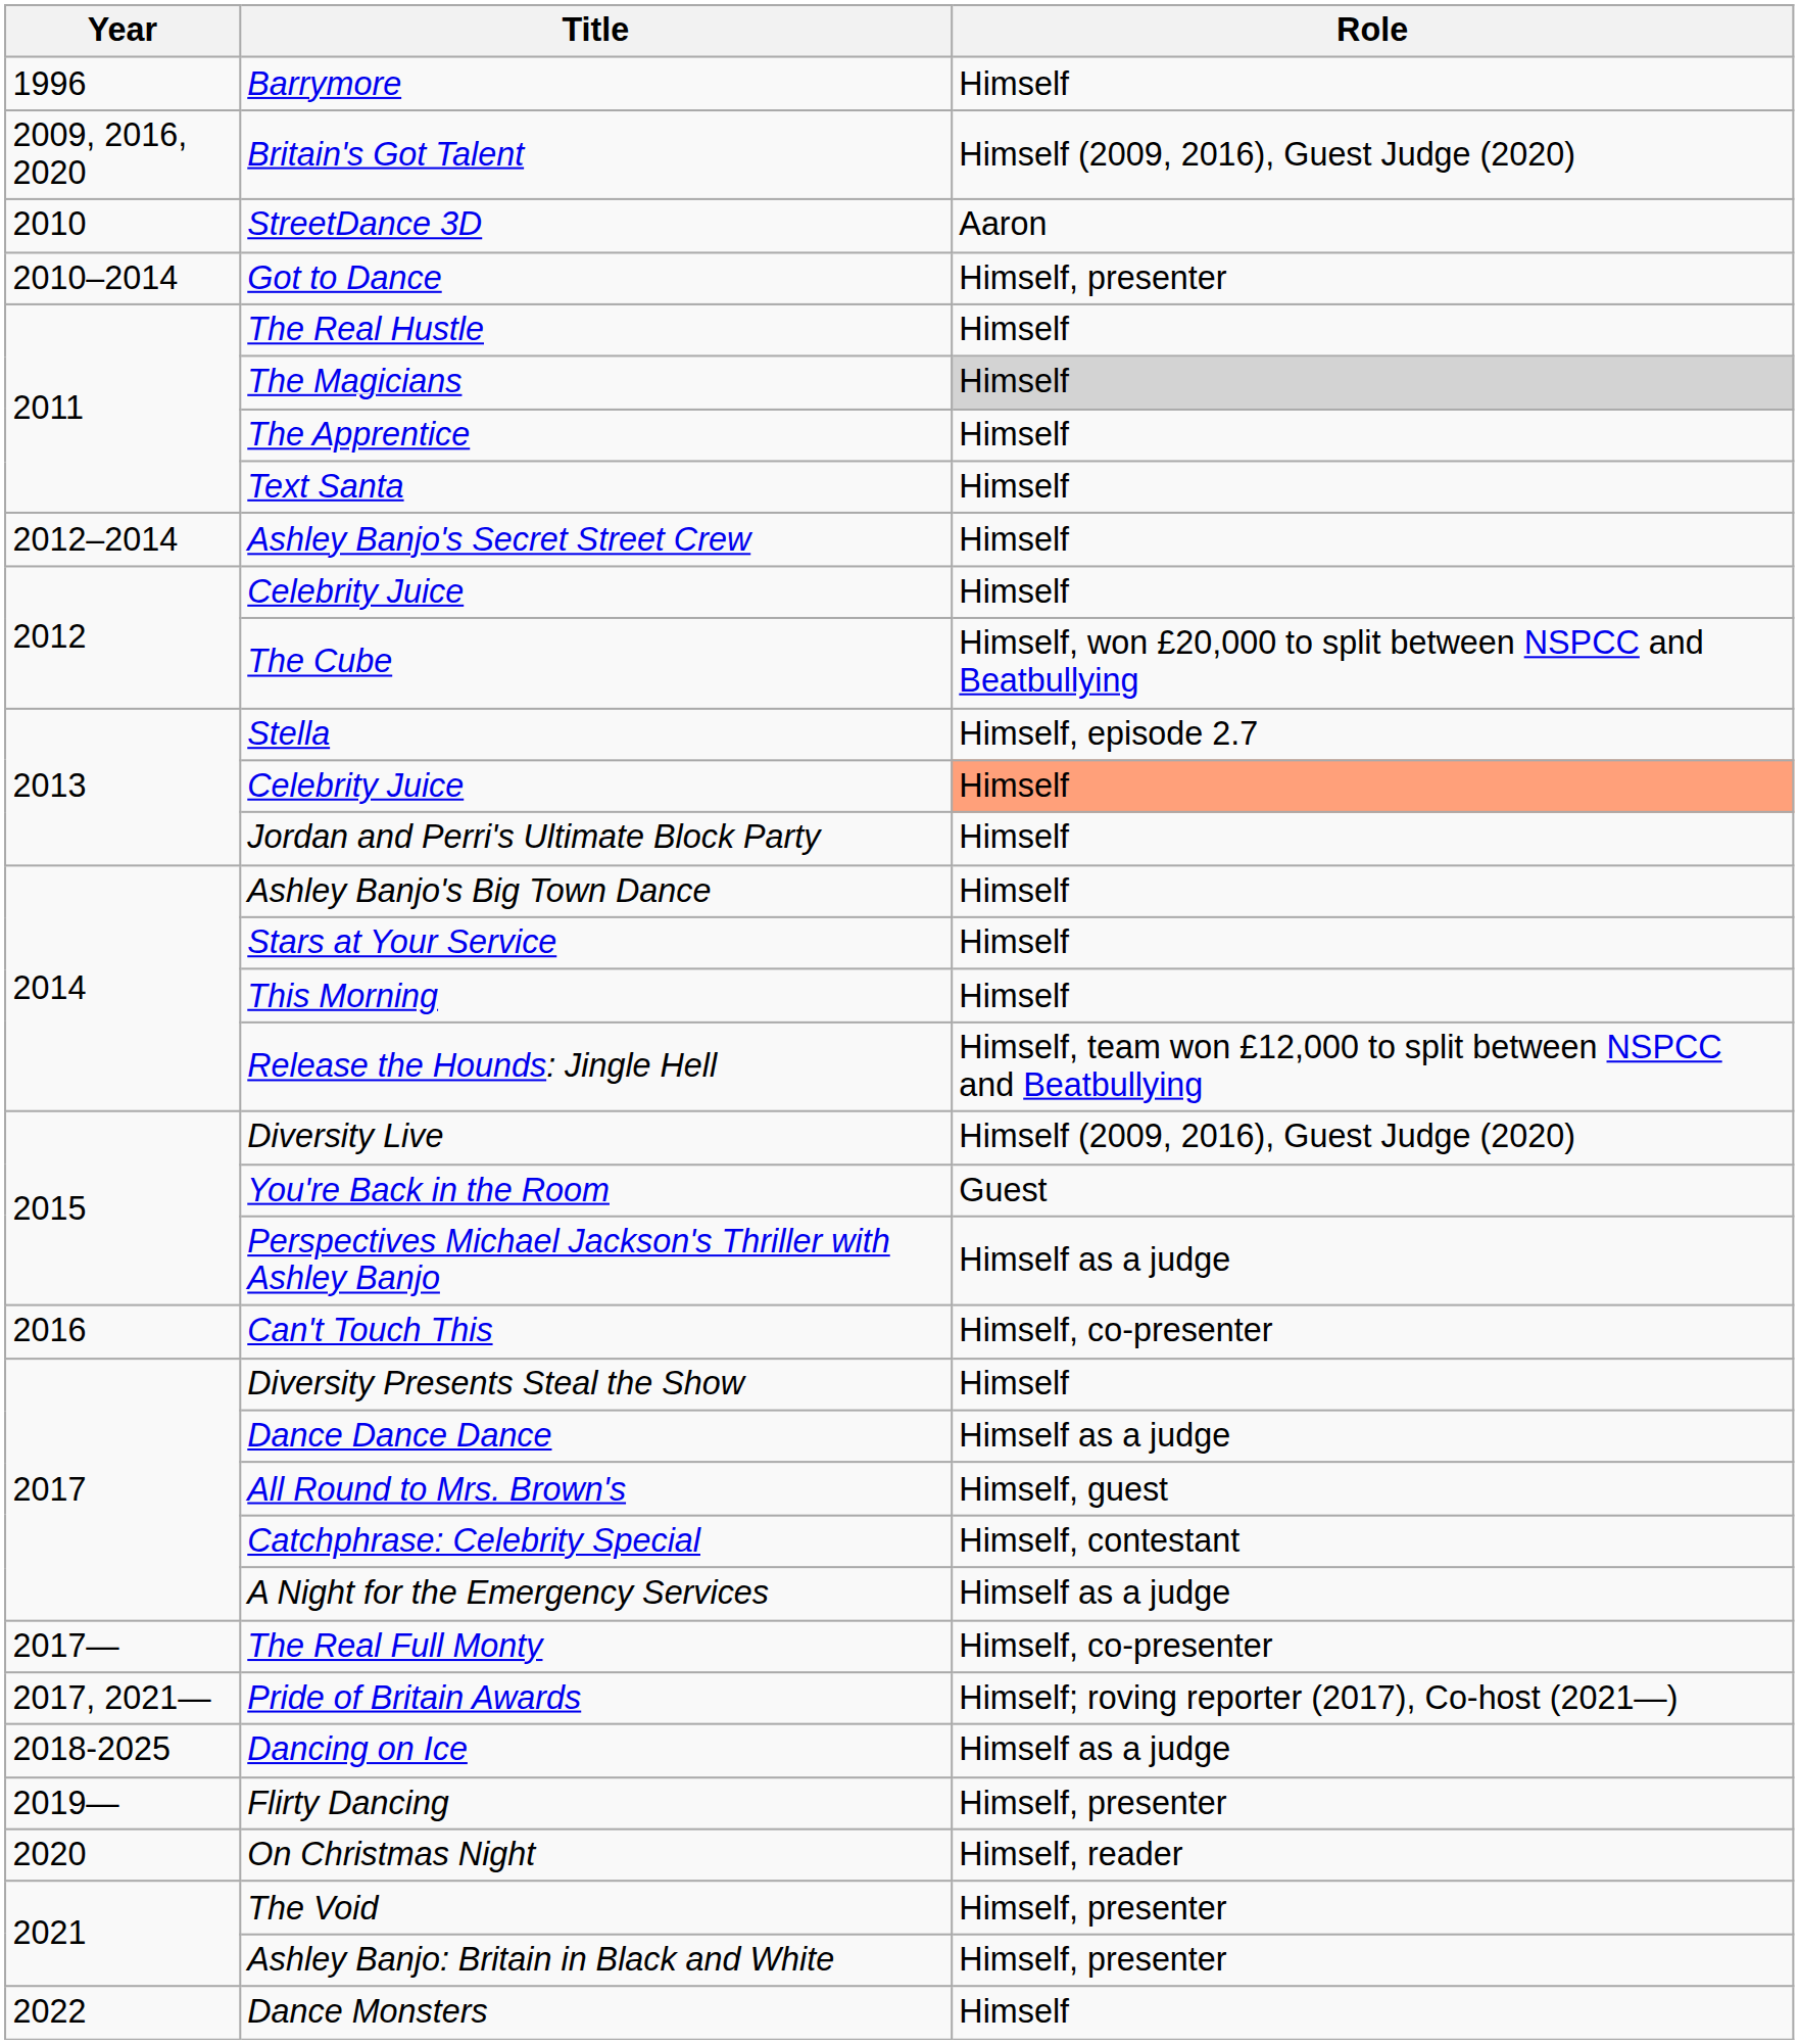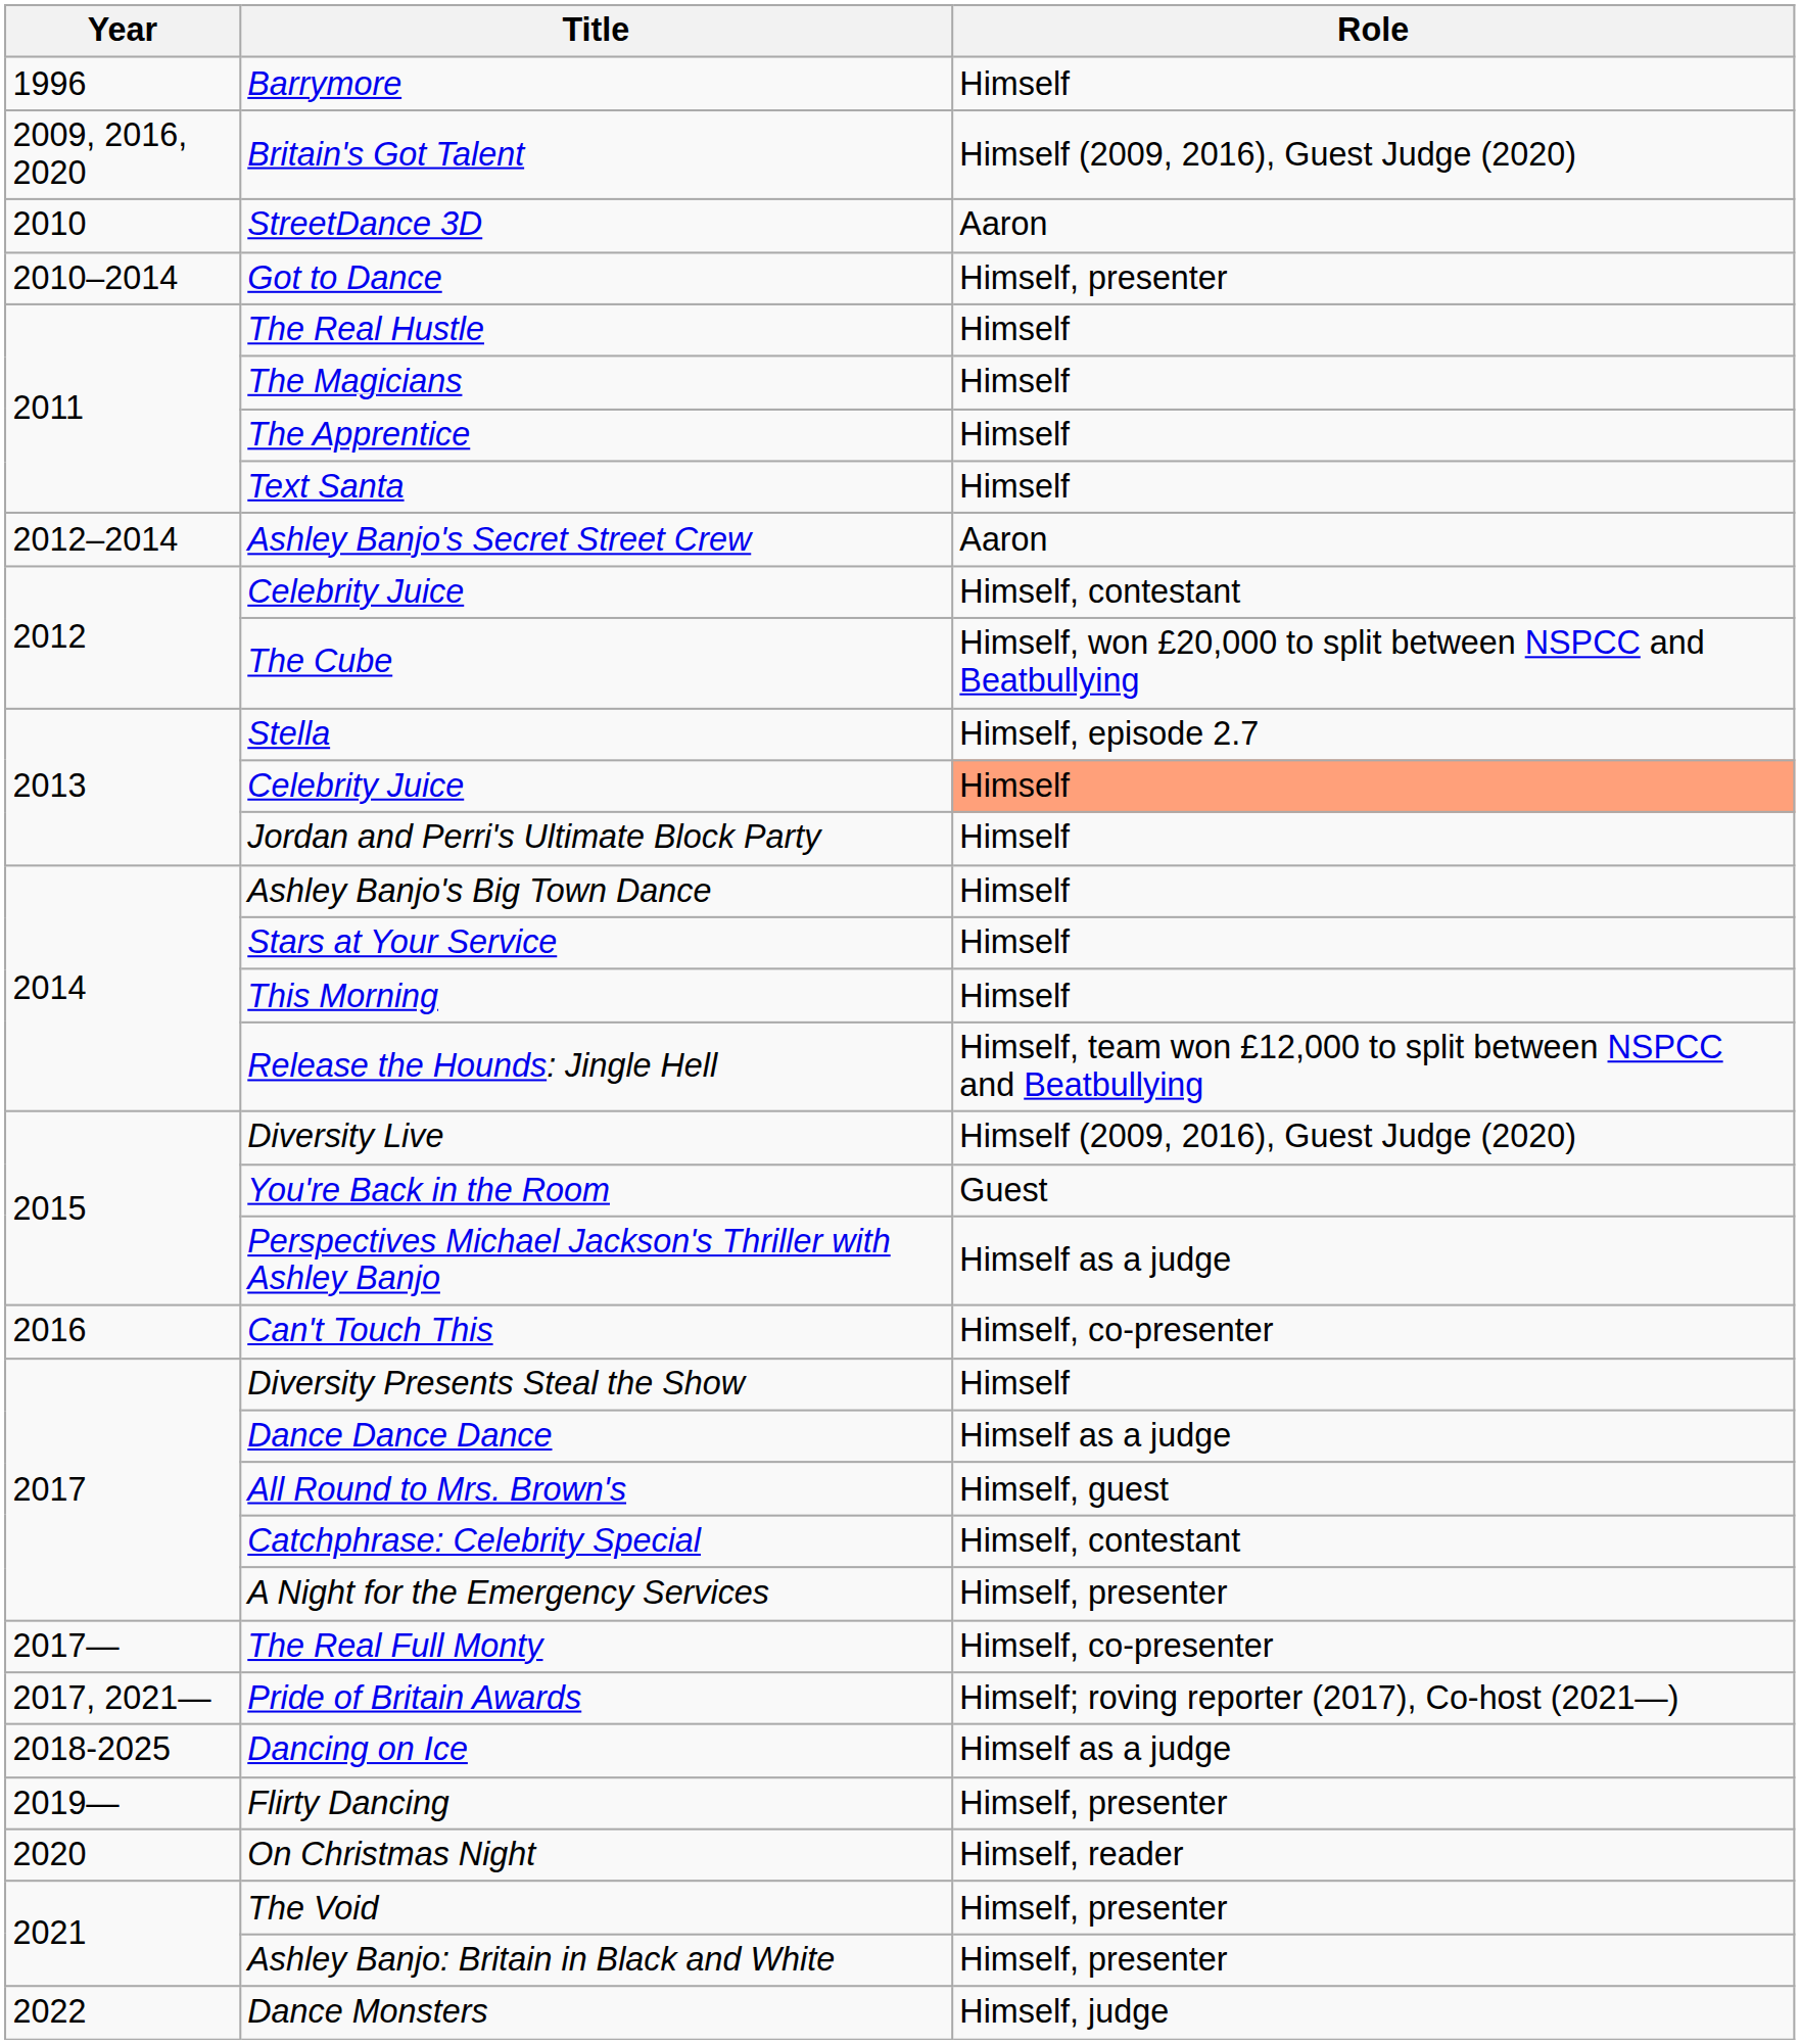 <table class="wikitable">
 <tr>
 <th>Year</th>
 <th>Title</th>
 <th>Role</th>
 </tr>
 <tr>
 <td>1996</td>
 <td><em><a href='#'>Barrymore</a></em></td>
 <td>Himself</td>
 </tr>
 <tr>
 <td>2009, 2016, 2020</td>
 <td><em><a href='#'>Britain's Got Talent</a></em></td>
 <td>Himself (2009, 2016), Guest Judge (2020)</td>
 </tr>
 <tr>
 <td>2010</td>
 <td><em><a href='#'>StreetDance 3D</a></em></td>
 <td>Aaron</td>
 </tr>
 <tr>
 <td>2010–2014</td>
 <td><em><a href='#'>Got to Dance</a></em></td>
 <td>Himself, presenter</td>
 </tr>
 <tr>
 <td rowspan=4>2011</td>
 <td><em><a href='#'>The Real Hustle</a></em></td>
 <td>Himself</td>
 </tr>
 <tr>
 <td><em><a href='#'>The Magicians</a></em></td>
-<td style="background: lightgrey;">Himself</td>
+<td>Himself</td>
 </tr>
 <tr>
 <td><em><a href='#'>The Apprentice</a></em></td>
 <td>Himself</td>
 </tr>
 <tr>
 <td><em><a href='#'>Text Santa</a></em></td>
 <td>Himself</td>
 </tr>
 <tr>
 <td>2012–2014</td>
 <td><em><a href='#'>Ashley Banjo's Secret Street Crew</a></em></td>
-<td>Himself</td>
+<td>Aaron</td>
 </tr>
 <tr>
 <td rowspan=2>2012</td>
 <td><em><a href='#'>Celebrity Juice</a></em></td>
-<td>Himself</td>
+<td>Himself, contestant</td>
 </tr>
 <tr>
 <td><em><a href='#'>The Cube</a></em></td>
 <td>Himself, won £20,000 to split between <a href='#'>NSPCC</a> and <a href='#'>Beatbullying</a></td>
 </tr>
 <tr>
 <td rowspan=3>2013</td>
 <td><em><a href='#'>Stella</a></em></td>
 <td>Himself, episode 2.7</td>
 </tr>
 <tr>
 <td><em><a href='#'>Celebrity Juice</a></em></td>
 <td style="background: lightsalmon;">Himself</td>
 </tr>
 <tr>
 <td><em>Jordan and Perri's Ultimate Block Party</em></td>
 <td>Himself</td>
 </tr>
 <tr>
 <td rowspan=4>2014</td>
 <td><em>Ashley Banjo's Big Town Dance</em></td>
 <td>Himself</td>
 </tr>
 <tr>
 <td><em><a href='#'>Stars at Your Service</a></em></td>
 <td>Himself</td>
 </tr>
 <tr>
 <td><em><a href='#'>This Morning</a></em></td>
 <td>Himself</td>
 </tr>
 <tr>
 <td><em><a href='#'>Release the Hounds</a>: Jingle Hell</em></td>
 <td>Himself, team won £12,000 to split between <a href='#'>NSPCC</a> and <a href='#'>Beatbullying</a></td>
 </tr>
 <tr>
 <td rowspan=3>2015</td>
 <td><em>Diversity Live</em></td>
 <td>Himself (2009, 2016), Guest Judge (2020)</td>
 </tr>
 <tr>
 <td><em><a href='#'>You're Back in the Room</a></em></td>
 <td>Guest</td>
 </tr>
 <tr>
 <td><em><a href='#'>Perspectives Michael Jackson's Thriller with Ashley Banjo</a></em></td>
 <td>Himself as a judge</td>
 </tr>
 <tr>
 <td>2016</td>
 <td><em><a href='#'>Can't Touch This</a></em></td>
 <td>Himself, co-presenter</td>
 </tr>
 <tr>
 <td rowspan="5">2017</td>
 <td><em>Diversity Presents Steal the Show</em></td>
 <td>Himself</td>
 </tr>
 <tr>
 <td><em><a href='#'>Dance Dance Dance</a></em></td>
 <td>Himself as a judge</td>
 </tr>
 <tr>
 <td><em><a href='#'>All Round to Mrs. Brown's</a></em></td>
 <td>Himself, guest</td>
 </tr>
 <tr>
 <td><em><a href='#'>Catchphrase: Celebrity Special</a></em></td>
 <td>Himself, contestant</td>
 </tr>
 <tr>
 <td><em>A Night for the Emergency Services</em></td>
-<td>Himself as a judge</td>
+<td>Himself, presenter</td>
 </tr>
 <tr>
 <td>2017—</td>
 <td><em><a href='#'>The Real Full Monty</a></em></td>
 <td>Himself, co-presenter</td>
 </tr>
 <tr>
 <td>2017, 2021—</td>
 <td><em><a href='#'>Pride of Britain Awards</a></em></td>
 <td>Himself; roving reporter (2017), Co-host (2021—)</td>
 </tr>
 <tr>
 <td>2018-2025</td>
 <td><em><a href='#'>Dancing on Ice</a></em></td>
 <td>Himself as a judge</td>
 </tr>
 <tr>
 <td>2019—</td>
 <td><em>Flirty Dancing</em></td>
 <td>Himself, presenter</td>
 </tr>
 <tr>
 <td>2020</td>
 <td><em>On Christmas Night</em></td>
 <td>Himself, reader </td>
 </tr>
 <tr>
 <td rowspan=2>2021</td>
 <td><em>The Void</em></td>
 <td>Himself, presenter</td>
 </tr>
 <tr>
 <td><em>Ashley Banjo: Britain in Black and White</em></td>
 <td>Himself, presenter</td>
 </tr>
 <tr>
 <td>2022</td>
 <td><em>Dance Monsters</em></td>
-<td>Himself</td>
+<td>Himself, judge</td>
 </tr>
 </table>
